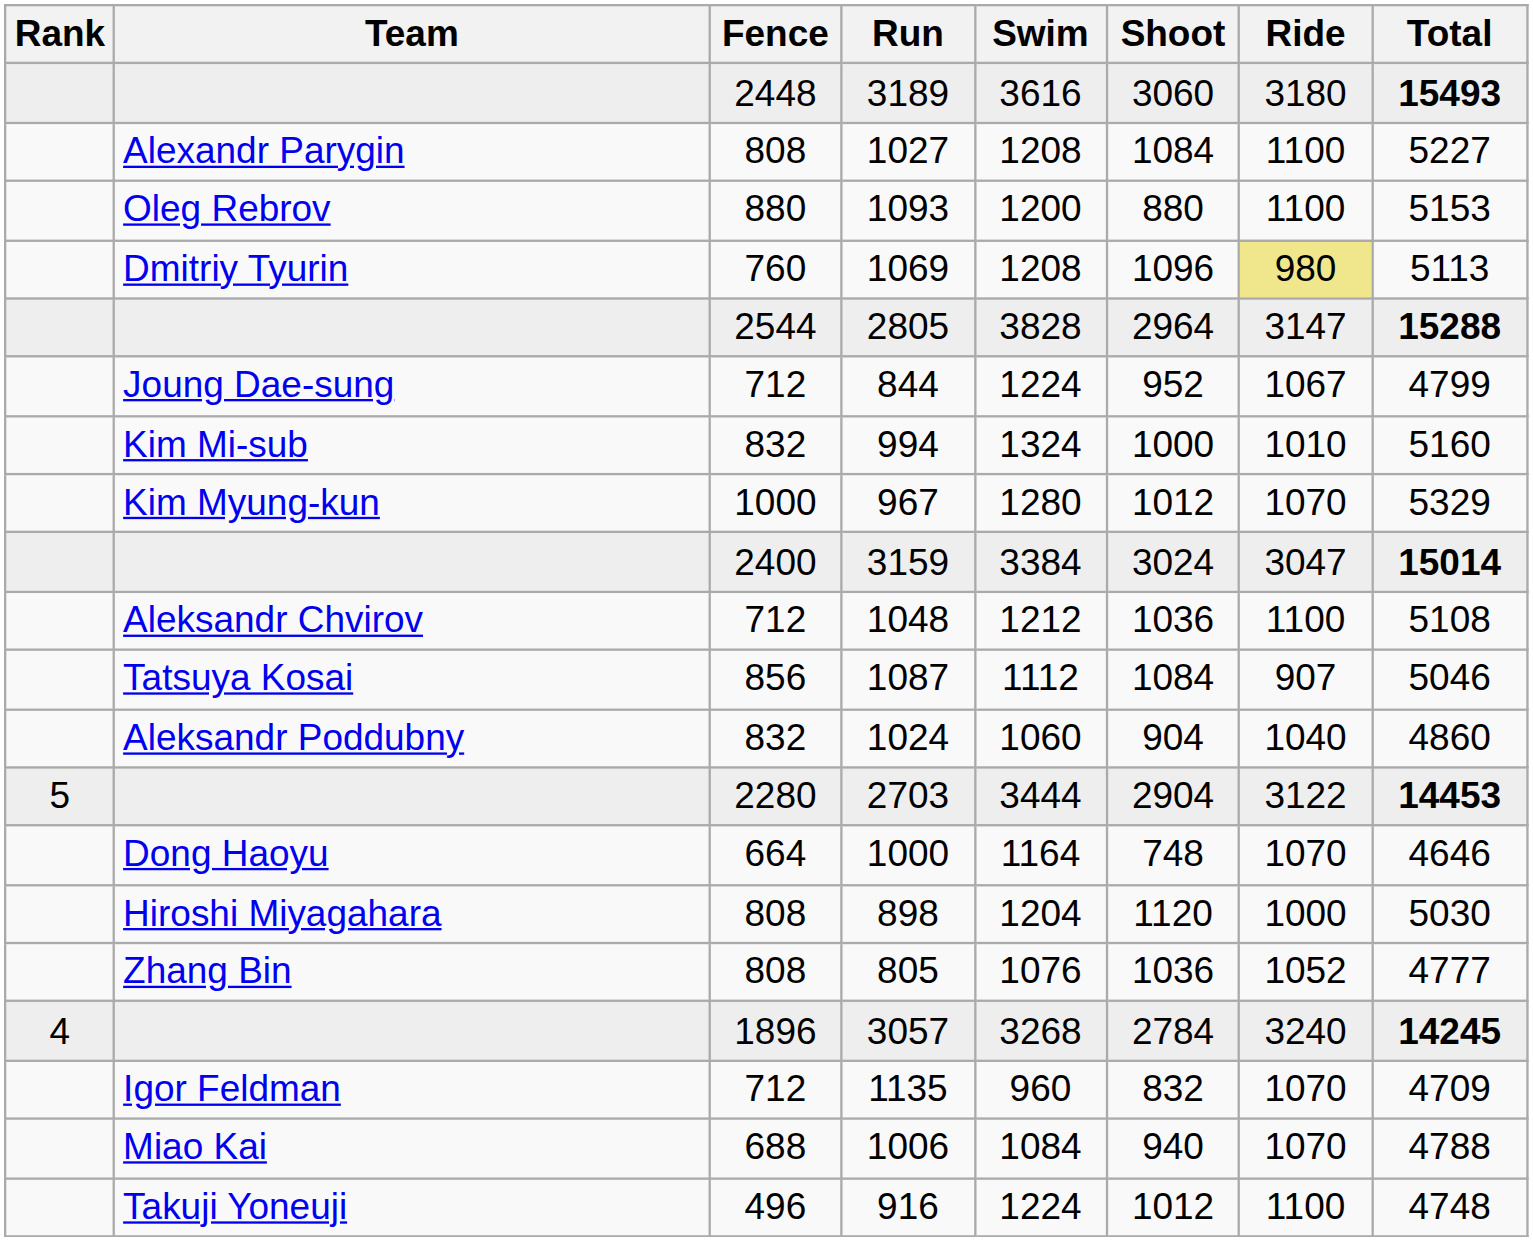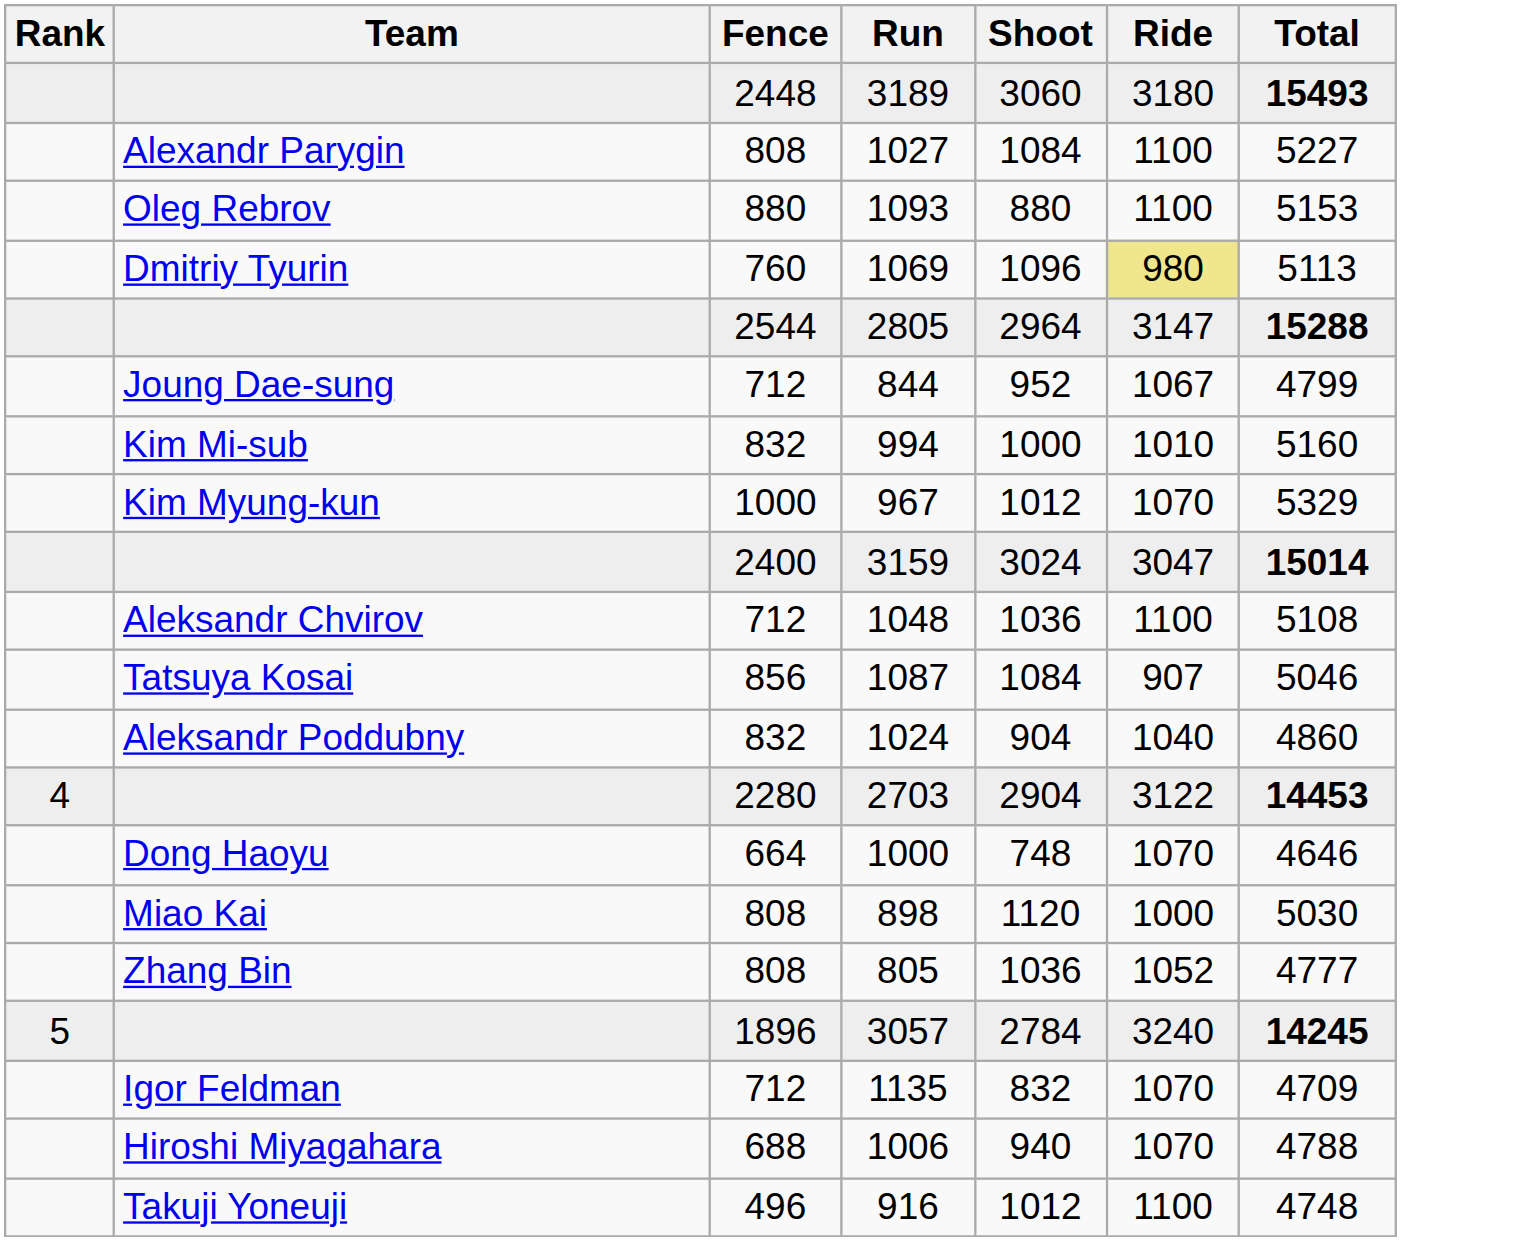 <table class=wikitable style="text-align:center">
 <tr>
 <th width=40>Rank</th>
 <th width=250>Team</th>
 <th width=50>Fence</th>
 <th width=50>Run</th>
-<th width=50>Swim</th>
 <th width=50>Shoot</th>
 <th width=50>Ride</th>
 <th width=60>Total</th>
 </tr>
 <tr bgcolor=eeeeee>
 <td></td>
 <td align=left></td>
 <td>2448</td>
 <td>3189</td>
-<td>3616</td>
 <td>3060</td>
 <td>3180</td>
 <td><strong>15493</strong></td>
 </tr>
 <tr>
 <td></td>
 <td align=left><a href='#'>Alexandr Parygin</a></td>
 <td>808</td>
 <td>1027</td>
-<td>1208</td>
 <td>1084</td>
 <td>1100</td>
 <td>5227</td>
 </tr>
 <tr>
 <td></td>
 <td align=left><a href='#'>Oleg Rebrov</a></td>
 <td>880</td>
 <td>1093</td>
-<td>1200</td>
 <td>880</td>
 <td>1100</td>
 <td>5153</td>
 </tr>
 <tr>
 <td></td>
 <td align=left><a href='#'>Dmitriy Tyurin</a></td>
 <td>760</td>
 <td>1069</td>
-<td>1208</td>
 <td>1096</td>
 <td style="background: khaki;">980</td>
 <td>5113</td>
 </tr>
 <tr bgcolor=eeeeee>
 <td></td>
 <td align=left></td>
 <td>2544</td>
 <td>2805</td>
-<td>3828</td>
 <td>2964</td>
 <td>3147</td>
 <td><strong>15288</strong></td>
 </tr>
 <tr>
 <td></td>
 <td align=left><a href='#'>Joung Dae-sung</a></td>
 <td>712</td>
 <td>844</td>
-<td>1224</td>
 <td>952</td>
 <td>1067</td>
 <td>4799</td>
 </tr>
 <tr>
 <td></td>
 <td align=left><a href='#'>Kim Mi-sub</a></td>
 <td>832</td>
 <td>994</td>
-<td>1324</td>
 <td>1000</td>
 <td>1010</td>
 <td>5160</td>
 </tr>
 <tr>
 <td></td>
 <td align=left><a href='#'>Kim Myung-kun</a></td>
 <td>1000</td>
 <td>967</td>
-<td>1280</td>
 <td>1012</td>
 <td>1070</td>
 <td>5329</td>
 </tr>
 <tr bgcolor=eeeeee>
 <td></td>
 <td align=left></td>
 <td>2400</td>
 <td>3159</td>
-<td>3384</td>
 <td>3024</td>
 <td>3047</td>
 <td><strong>15014</strong></td>
 </tr>
 <tr>
 <td></td>
 <td align=left><a href='#'>Aleksandr Chvirov</a></td>
 <td>712</td>
 <td>1048</td>
-<td>1212</td>
 <td>1036</td>
 <td>1100</td>
 <td>5108</td>
 </tr>
 <tr>
 <td></td>
 <td align=left><a href='#'>Tatsuya Kosai</a></td>
 <td>856</td>
 <td>1087</td>
-<td>1112</td>
 <td>1084</td>
 <td>907</td>
 <td>5046</td>
 </tr>
 <tr>
 <td></td>
 <td align=left><a href='#'>Aleksandr Poddubny</a></td>
 <td>832</td>
 <td>1024</td>
-<td>1060</td>
 <td>904</td>
 <td>1040</td>
 <td>4860</td>
 </tr>
 <tr bgcolor=eeeeee>
-<td>5</td>
+<td>4</td>
 <td align=left></td>
 <td>2280</td>
 <td>2703</td>
-<td>3444</td>
 <td>2904</td>
 <td>3122</td>
 <td><strong>14453</strong></td>
 </tr>
 <tr>
 <td></td>
 <td align=left><a href='#'>Dong Haoyu</a></td>
 <td>664</td>
 <td>1000</td>
-<td>1164</td>
 <td>748</td>
 <td>1070</td>
 <td>4646</td>
 </tr>
 <tr>
 <td></td>
-<td align=left><a href='#'>Hiroshi Miyagahara</a></td>
+<td align=left><a href='#'>Miao Kai</a></td>
 <td>808</td>
 <td>898</td>
-<td>1204</td>
 <td>1120</td>
 <td>1000</td>
 <td>5030</td>
 </tr>
 <tr>
 <td></td>
 <td align=left><a href='#'>Zhang Bin</a></td>
 <td>808</td>
 <td>805</td>
-<td>1076</td>
 <td>1036</td>
 <td>1052</td>
 <td>4777</td>
 </tr>
 <tr bgcolor=eeeeee>
-<td>4</td>
+<td>5</td>
 <td align=left></td>
 <td>1896</td>
 <td>3057</td>
-<td>3268</td>
 <td>2784</td>
 <td>3240</td>
 <td><strong>14245</strong></td>
 </tr>
 <tr>
 <td></td>
 <td align=left><a href='#'>Igor Feldman</a></td>
 <td>712</td>
 <td>1135</td>
-<td>960</td>
 <td>832</td>
 <td>1070</td>
 <td>4709</td>
 </tr>
 <tr>
 <td></td>
-<td align=left><a href='#'>Miao Kai</a></td>
+<td align=left><a href='#'>Hiroshi Miyagahara</a></td>
 <td>688</td>
 <td>1006</td>
-<td>1084</td>
 <td>940</td>
 <td>1070</td>
 <td>4788</td>
 </tr>
 <tr>
 <td></td>
 <td align=left><a href='#'>Takuji Yoneuji</a></td>
 <td>496</td>
 <td>916</td>
-<td>1224</td>
 <td>1012</td>
 <td>1100</td>
 <td>4748</td>
 </tr>
 </table>
